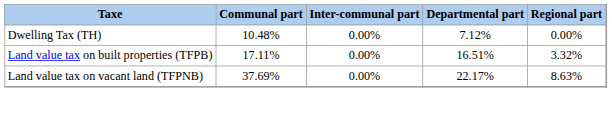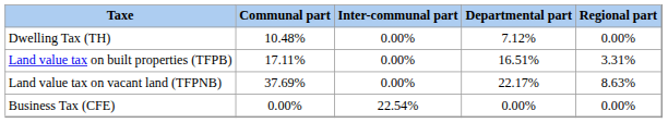 <table align="center" rules="all" cellspacing="0" cellpadding="4" style="border: 1px solid #999; border-right: 2px solid #999; border-bottom:2px solid #999; background: #FFFFFF">
 <tr style="background: #adcdf1">
 <th>Taxe</th>
 <th>Communal part</th>
 <th>Inter-communal part</th>
 <th>Departmental part</th>
 <th>Regional part</th>
 </tr>
 <tr>
 <td>Dwelling Tax (TH)</td>
 <td align=center>10.48%</td>
 <td align=center>0.00%</td>
 <td align=center>7.12%</td>
 <td align=center>0.00%</td>
 </tr>
 <tr>
 <td><a href='#'>Land value tax</a> on built properties (TFPB)</td>
 <td align=center>17.11%</td>
 <td align=center>0.00%</td>
 <td align=center>16.51%</td>
-<td align=center>3.32%</td>
+<td align=center>3.31%</td>
 </tr>
 <tr>
 <td>Land value tax on vacant land (TFPNB)</td>
 <td align=center>37.69%</td>
 <td align=center>0.00%</td>
 <td align=center>22.17%</td>
 <td align=center>8.63%</td>
 </tr>
+<tr>
+<td>Business Tax (CFE)</td>
+<td align=center>0.00%</td>
+<td align=center>22.54%</td>
+<td align=center>0.00%</td>
+<td align=center>0.00%</td>
+</tr>
 </table>
